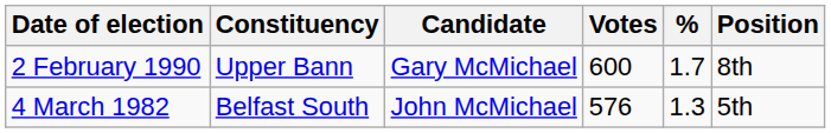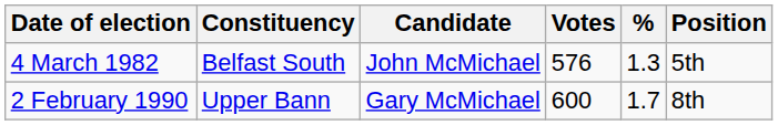 <table class="wikitable">
 <tr>
 <th>Date of election</th>
 <th>Constituency</th>
 <th>Candidate</th>
 <th>Votes</th>
 <th>%</th>
 <th>Position</th>
 </tr>
 <tr>
+<td><a href='#'>4 March 1982</a></td>
+<td><a href='#'>Belfast South</a></td>
+<td><a href='#'>John McMichael</a></td>
+<td>576</td>
+<td>1.3</td>
+<td>5th</td>
+</tr>
+<tr>
 <td><a href='#'>2 February 1990</a></td>
 <td><a href='#'>Upper Bann</a></td>
 <td><a href='#'>Gary McMichael</a></td>
 <td>600</td>
 <td>1.7</td>
 <td>8th</td>
 </tr>
-<tr>
-<td><a href='#'>4 March 1982</a></td>
-<td><a href='#'>Belfast South</a></td>
-<td><a href='#'>John McMichael</a></td>
-<td>576</td>
-<td>1.3</td>
-<td>5th</td>
-</tr>
 </table>
